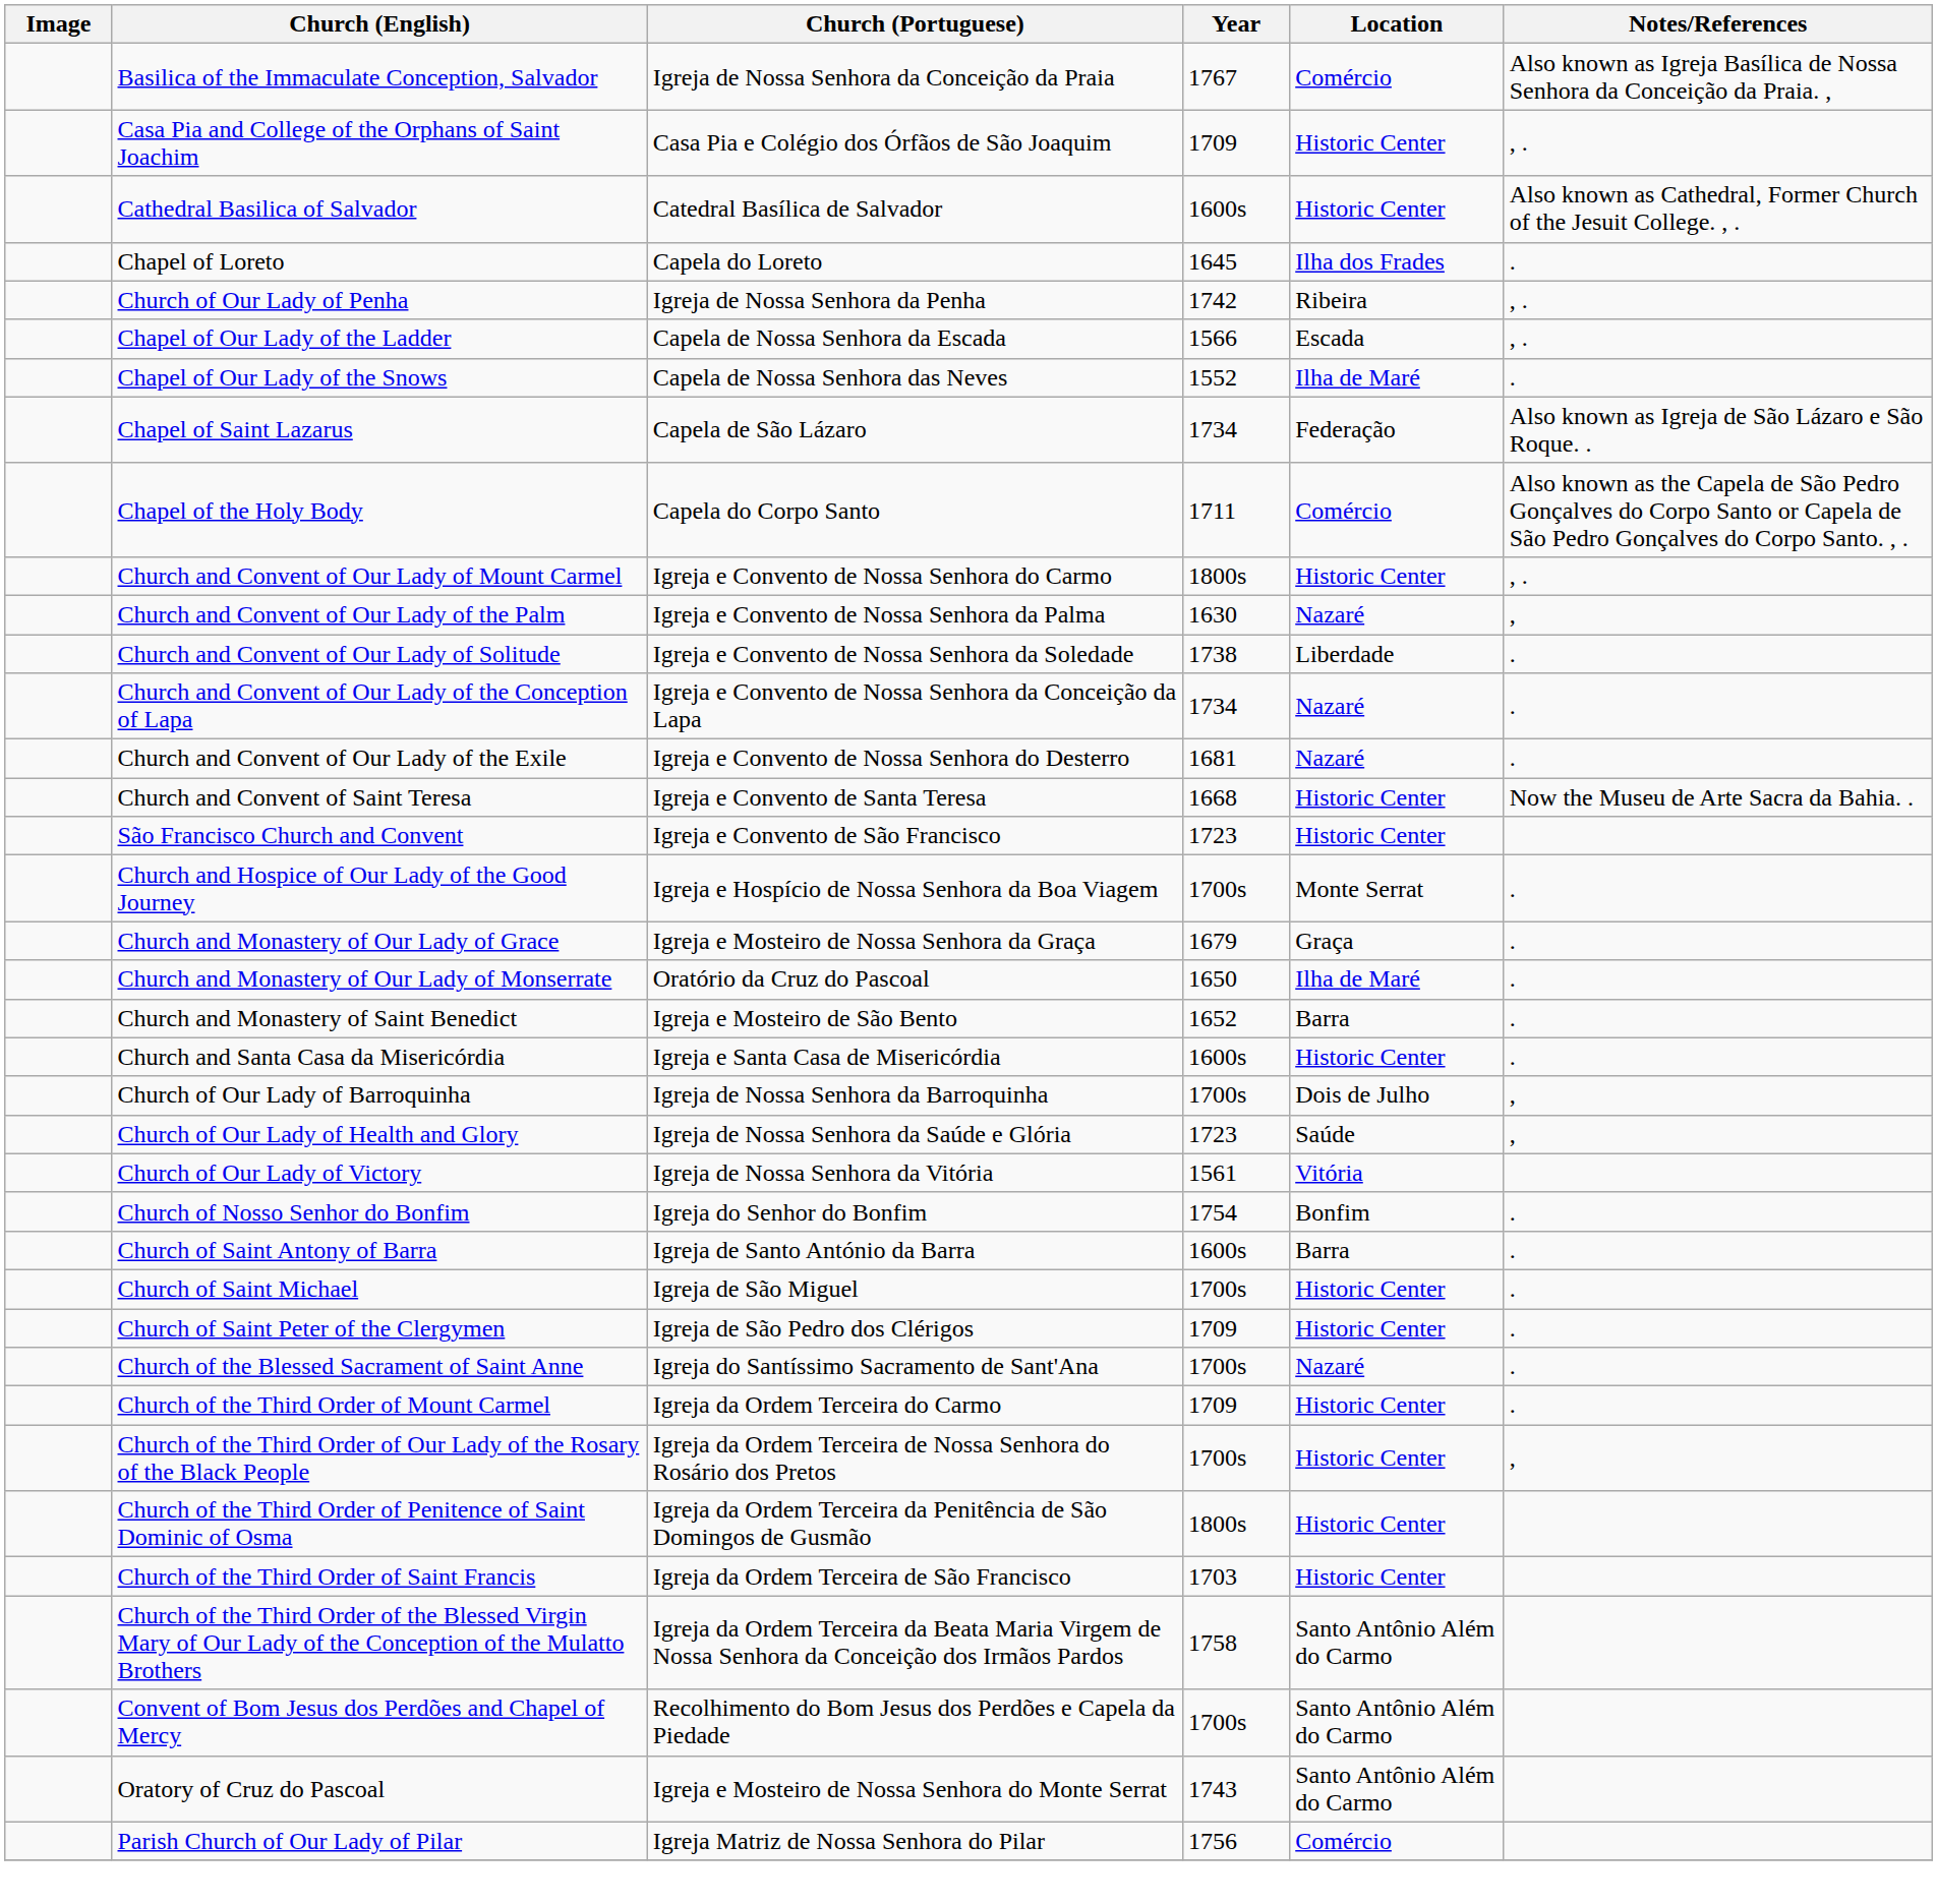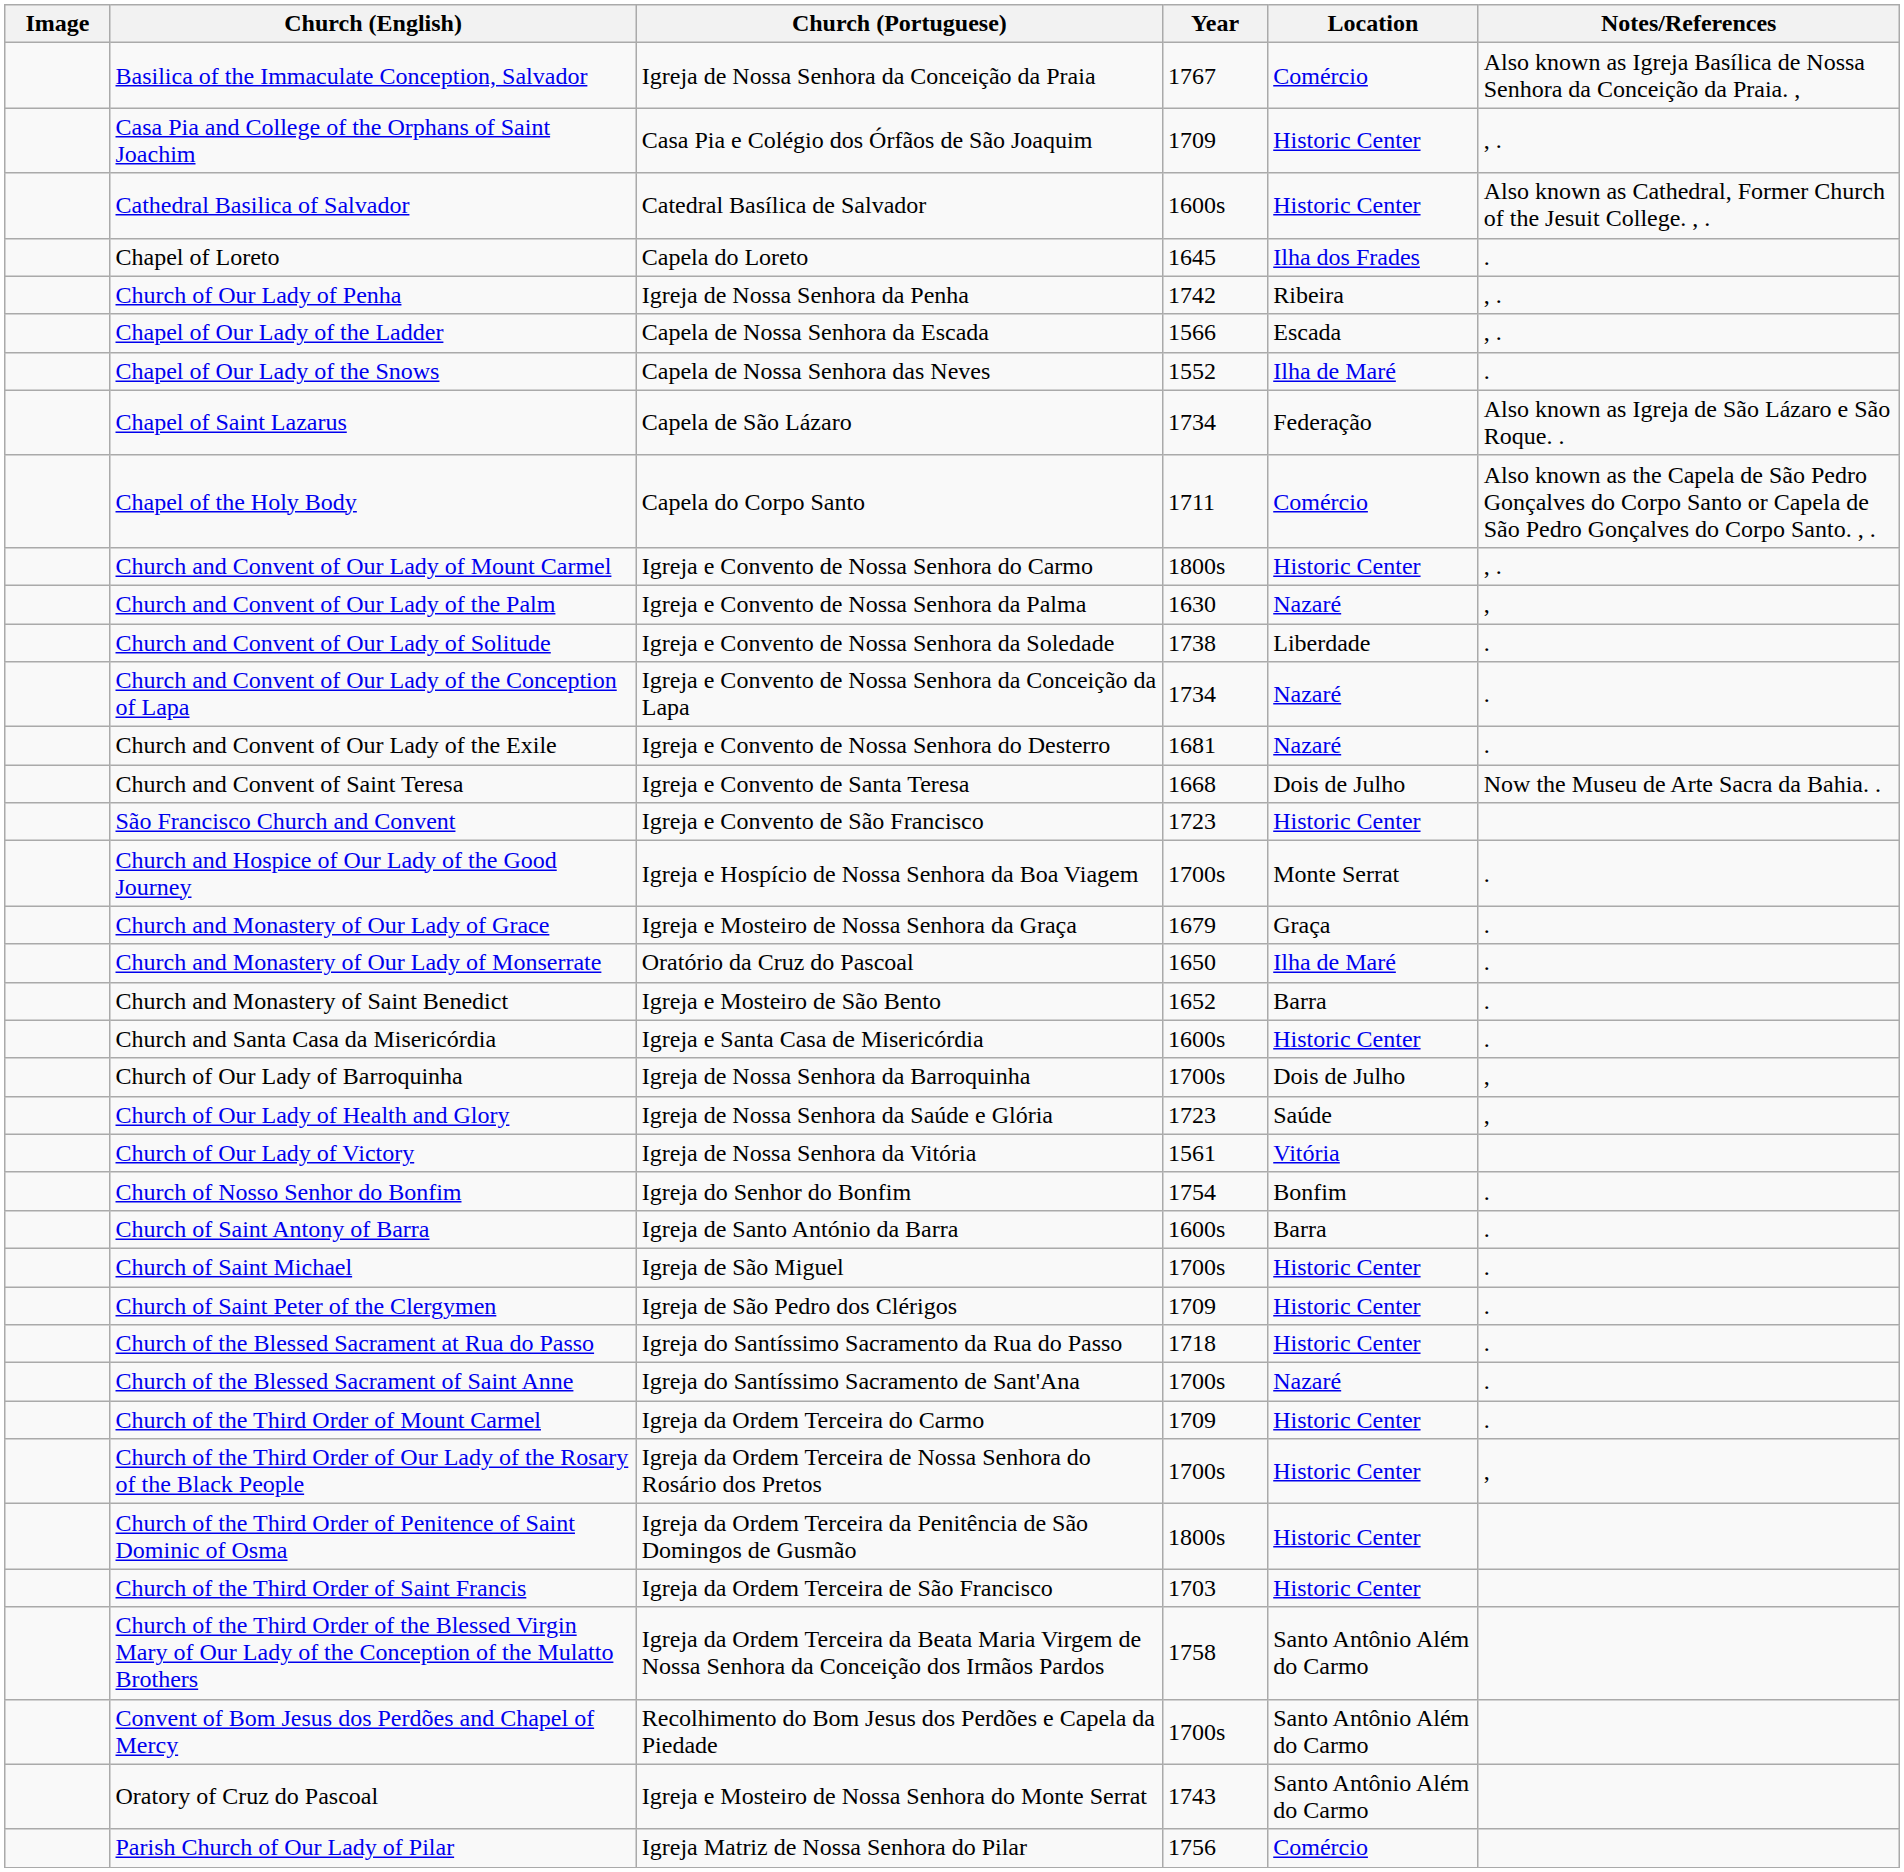 <table class="wikitable sortable"  style="width:100%;">
 <tr>
 <th width="5%" align="left" class="unsortable">Image</th>
 <th width="25%" align="left">Church (English)</th>
 <th width="25%" align="left">Church (Portuguese)</th>
 <th width="5%" align="left">Year</th>
 <th width="10%" align="left">Location</th>
 <th width="20%" align="left" class="unsortable">Notes/References</th>
 </tr>
 <tr>
 <td align=center></td>
 <td><a href='#'>Basilica of the Immaculate Conception, Salvador</a></td>
 <td>Igreja de Nossa Senhora da Conceição da Praia</td>
 <td>1767</td>
 <td><a href='#'>Comércio</a><br><small></small></td>
 <td>Also known as Igreja Basílica de Nossa Senhora da Conceição da Praia. , </td>
 </tr>
 <tr>
 <td align=center></td>
 <td><a href='#'>Casa Pia and College of the Orphans of Saint Joachim</a></td>
 <td>Casa Pia e Colégio dos Órfãos de São Joaquim</td>
 <td>1709</td>
 <td><a href='#'>Historic Center</a><br><small></small></td>
 <td>, .</td>
 </tr>
 <tr>
 <td align=center></td>
 <td><a href='#'>Cathedral Basilica of Salvador</a></td>
 <td>Catedral Basílica de Salvador</td>
 <td>1600s</td>
 <td><a href='#'>Historic Center</a><br><small></small></td>
 <td>Also known as Cathedral, Former Church of the Jesuit College. , .</td>
 </tr>
 <tr>
 <td align=center></td>
 <td>Chapel of Loreto</td>
 <td>Capela do Loreto</td>
 <td>1645</td>
 <td><a href='#'>Ilha dos Frades</a><br><small></small></td>
 <td>.</td>
 </tr>
 <tr>
 <td align=center></td>
 <td><a href='#'>Church of Our Lady of Penha</a></td>
 <td>Igreja de Nossa Senhora da Penha</td>
 <td>1742</td>
 <td>Ribeira<br><small></small></td>
 <td>, .</td>
 </tr>
 <tr>
 <td align=center></td>
 <td><a href='#'>Chapel of Our Lady of the Ladder</a></td>
 <td>Capela de Nossa Senhora da Escada</td>
 <td>1566</td>
 <td>Escada<br><small></small></td>
 <td>, .</td>
 </tr>
 <tr>
 <td align=center></td>
 <td><a href='#'>Chapel of Our Lady of the Snows</a></td>
 <td>Capela de Nossa Senhora das Neves</td>
 <td>1552</td>
 <td><a href='#'>Ilha de Maré</a><br><small></small></td>
 <td>.</td>
 </tr>
 <tr>
 <td align=center></td>
 <td><a href='#'>Chapel of Saint Lazarus</a></td>
 <td>Capela de São Lázaro</td>
 <td>1734</td>
 <td>Federação<br><small></small></td>
 <td>Also known as Igreja de São Lázaro e São Roque. .</td>
 </tr>
 <tr>
 <td align=center></td>
 <td><a href='#'>Chapel of the Holy Body</a></td>
 <td>Capela do Corpo Santo</td>
 <td>1711</td>
 <td><a href='#'>Comércio</a><br><small></small></td>
 <td>Also known as the Capela de São Pedro Gonçalves do Corpo Santo or Capela de São Pedro Gonçalves do Corpo Santo. , .</td>
 </tr>
 <tr>
 <td align=center></td>
 <td><a href='#'>Church and Convent of Our Lady of Mount Carmel</a></td>
 <td>Igreja e Convento de Nossa Senhora do Carmo</td>
 <td>1800s</td>
 <td><a href='#'>Historic Center</a><br><small></small></td>
 <td>, .</td>
 </tr>
 <tr>
 <td align=center></td>
 <td><a href='#'>Church and Convent of Our Lady of the Palm</a></td>
 <td>Igreja e Convento de Nossa Senhora da Palma</td>
 <td>1630</td>
 <td><a href='#'>Nazaré</a><br><small></small></td>
 <td>, </td>
 </tr>
 <tr>
 <td align=center></td>
 <td><a href='#'>Church and Convent of Our Lady of Solitude</a></td>
 <td>Igreja e Convento de Nossa Senhora da Soledade</td>
 <td>1738</td>
 <td>Liberdade<br><small></small></td>
 <td>.</td>
 </tr>
 <tr>
 <td align=center></td>
 <td><a href='#'>Church and Convent of Our Lady of the Conception of Lapa</a></td>
 <td>Igreja e Convento de Nossa Senhora da Conceição da Lapa</td>
 <td>1734</td>
 <td><a href='#'>Nazaré</a><br><small></small></td>
 <td>.</td>
 </tr>
 <tr>
 <td align=center></td>
 <td>Church and Convent of Our Lady of the Exile</td>
 <td>Igreja e Convento de Nossa Senhora do Desterro</td>
 <td>1681</td>
 <td><a href='#'>Nazaré</a><br><small></small></td>
 <td>.</td>
 </tr>
 <tr>
 <td align=center></td>
 <td>Church and Convent of Saint Teresa</td>
 <td>Igreja e Convento de Santa Teresa</td>
 <td>1668</td>
-<td><a href='#'>Historic Center</a><br><small></small></td>
+<td>Dois de Julho<br><small></small></td>
 <td>Now the Museu de Arte Sacra da Bahia. .</td>
 </tr>
 <tr>
 <td align=center></td>
 <td><a href='#'>São Francisco Church and Convent</a></td>
 <td>Igreja e Convento de São Francisco</td>
 <td>1723</td>
 <td><a href='#'>Historic Center</a><br><small></small></td>
 <td></td>
 </tr>
 <tr>
 <td align=center></td>
 <td><a href='#'>Church and Hospice of Our Lady of the Good Journey</a></td>
 <td>Igreja e Hospício de Nossa Senhora da Boa Viagem</td>
 <td>1700s</td>
 <td>Monte Serrat<br><small></small></td>
 <td>.</td>
 </tr>
 <tr>
 <td align=center></td>
 <td><a href='#'>Church and Monastery of Our Lady of Grace</a></td>
 <td>Igreja e Mosteiro de Nossa Senhora da Graça</td>
 <td>1679</td>
 <td>Graça<br><small></small></td>
 <td>.</td>
 </tr>
 <tr>
 <td align=center></td>
 <td><a href='#'>Church and Monastery of Our Lady of Monserrate</a></td>
 <td>Oratório da Cruz do Pascoal</td>
 <td>1650</td>
 <td><a href='#'>Ilha de Maré</a><br><small></small></td>
 <td>.</td>
 </tr>
 <tr>
 <td align=center></td>
 <td>Church and Monastery of Saint Benedict</td>
 <td>Igreja e Mosteiro de São Bento</td>
 <td>1652</td>
 <td>Barra<br><small></small></td>
 <td>.</td>
 </tr>
 <tr>
 <td align=center></td>
 <td>Church and Santa Casa da Misericórdia</td>
 <td>Igreja e Santa Casa de Misericórdia</td>
 <td>1600s</td>
 <td><a href='#'>Historic Center</a><br><small></small></td>
 <td>.</td>
 </tr>
 <tr>
 <td align=center></td>
 <td>Church of Our Lady of Barroquinha</td>
 <td>Igreja de Nossa Senhora da Barroquinha</td>
 <td>1700s</td>
 <td>Dois de Julho<br><small></small></td>
 <td>, </td>
 </tr>
 <tr>
 <td align=center></td>
 <td><a href='#'>Church of Our Lady of Health and Glory</a></td>
 <td>Igreja de Nossa Senhora da Saúde e Glória</td>
 <td>1723</td>
 <td>Saúde<br><small></small></td>
 <td>, </td>
 </tr>
 <tr>
 <td align=center></td>
 <td><a href='#'>Church of Our Lady of Victory</a></td>
 <td>Igreja de Nossa Senhora da Vitória</td>
 <td>1561</td>
 <td><a href='#'>Vitória</a><br><small></small></td>
 <td></td>
 </tr>
 <tr>
 <td align=center></td>
 <td><a href='#'>Church of Nosso Senhor do Bonfim</a></td>
 <td>Igreja do Senhor do Bonfim</td>
 <td>1754</td>
 <td>Bonfim<br><small></small></td>
 <td>.</td>
 </tr>
 <tr>
 <td align=center></td>
 <td><a href='#'>Church of Saint Antony of Barra</a></td>
 <td>Igreja de Santo António da Barra</td>
 <td>1600s</td>
 <td>Barra<br><small></small></td>
 <td>.</td>
 </tr>
 <tr>
 <td align=center></td>
 <td><a href='#'>Church of Saint Michael</a></td>
 <td>Igreja de São Miguel</td>
 <td>1700s</td>
 <td><a href='#'>Historic Center</a><br><small></small></td>
 <td>.</td>
 </tr>
 <tr>
 <td align=center></td>
 <td><a href='#'>Church of Saint Peter of the Clergymen</a></td>
 <td>Igreja de São Pedro dos Clérigos</td>
 <td>1709</td>
 <td><a href='#'>Historic Center</a><br><small></small></td>
 <td>.</td>
 </tr>
 <tr>
 <td align=center></td>
+<td><a href='#'>Church of the Blessed Sacrament at Rua do Passo</a></td>
+<td>Igreja do Santíssimo Sacramento da Rua do Passo</td>
+<td>1718</td>
+<td><a href='#'>Historic Center</a><br><small></small></td>
+<td>.</td>
+</tr>
+<tr>
+<td align=center></td>
 <td><a href='#'>Church of the Blessed Sacrament of Saint Anne</a></td>
 <td>Igreja do Santíssimo Sacramento de Sant'Ana</td>
 <td>1700s</td>
 <td><a href='#'>Nazaré</a><br><small></small></td>
 <td>.</td>
 </tr>
 <tr>
 <td align=center></td>
 <td><a href='#'>Church of the Third Order of Mount Carmel</a></td>
 <td>Igreja da Ordem Terceira do Carmo</td>
 <td>1709</td>
 <td><a href='#'>Historic Center</a><br><small></small></td>
 <td>.</td>
 </tr>
 <tr>
 <td align=center></td>
 <td><a href='#'>Church of the Third Order of Our Lady of the Rosary of the Black People</a></td>
 <td>Igreja da Ordem Terceira de Nossa Senhora do Rosário dos Pretos</td>
 <td>1700s</td>
 <td><a href='#'>Historic Center</a><br><small></small></td>
 <td>, </td>
 </tr>
 <tr>
 <td align=center></td>
 <td><a href='#'>Church of the Third Order of Penitence of Saint Dominic of Osma</a></td>
 <td>Igreja da Ordem Terceira da Penitência de São Domingos de Gusmão</td>
 <td>1800s</td>
 <td><a href='#'>Historic Center</a><br><small></small></td>
 <td></td>
 </tr>
 <tr>
 <td align=center></td>
 <td><a href='#'>Church of the Third Order of Saint Francis</a></td>
 <td>Igreja da Ordem Terceira de São Francisco</td>
 <td>1703</td>
 <td><a href='#'>Historic Center</a><br><small></small></td>
 <td></td>
 </tr>
 <tr>
 <td align=center></td>
 <td><a href='#'>Church of the Third Order of the Blessed Virgin Mary of Our Lady of the Conception of the Mulatto Brothers</a></td>
 <td>Igreja da Ordem Terceira da Beata Maria Virgem de Nossa Senhora da Conceição dos Irmãos Pardos</td>
 <td>1758</td>
 <td>Santo Antônio Além do Carmo<br><small></small></td>
 <td></td>
 </tr>
 <tr>
 <td align=center></td>
 <td><a href='#'>Convent of Bom Jesus dos Perdões and Chapel of Mercy</a></td>
 <td>Recolhimento do Bom Jesus dos Perdões e Capela da Piedade</td>
 <td>1700s</td>
 <td>Santo Antônio Além do Carmo<br><small></small></td>
 <td></td>
 </tr>
 <tr>
 <td align=center></td>
 <td>Oratory of Cruz do Pascoal</td>
 <td>Igreja e Mosteiro de Nossa Senhora do Monte Serrat</td>
 <td>1743</td>
 <td>Santo Antônio Além do Carmo<br><small></small></td>
 <td></td>
 </tr>
 <tr>
 <td align=center></td>
 <td><a href='#'>Parish Church of Our Lady of Pilar</a></td>
 <td>Igreja Matriz de Nossa Senhora do Pilar</td>
 <td>1756</td>
 <td><a href='#'>Comércio</a><br><small></small></td>
 <td></td>
 </tr>
 <tr>
 </tr>
 </table>
